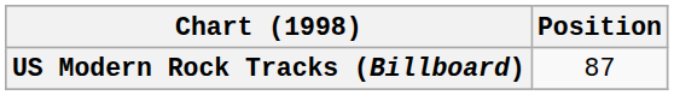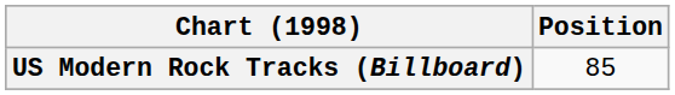 <table class="wikitable plainrowheaders" style="text-align:center">
 <tr>
 <th>Chart (1998)</th>
 <th>Position</th>
 </tr>
 <tr>
 <th scope="row">US Modern Rock Tracks (<em>Billboard</em>)</th>
-<td>87</td>
+<td>85</td>
 </tr>
 </table>
